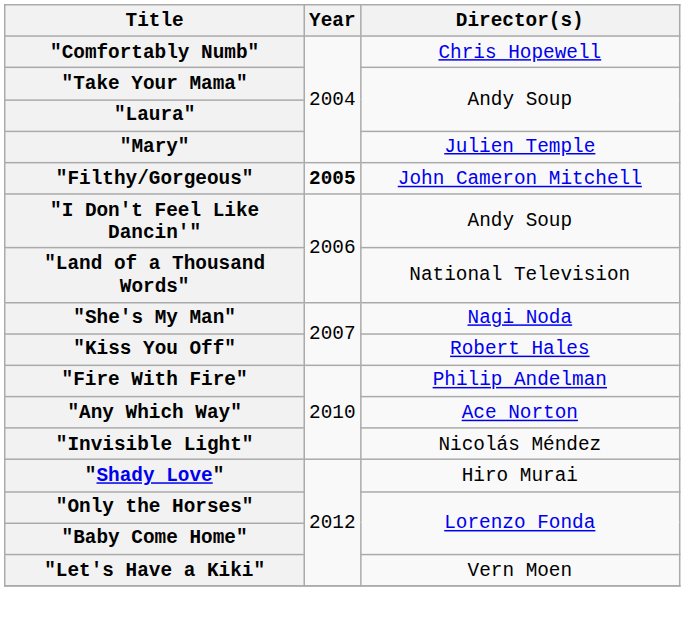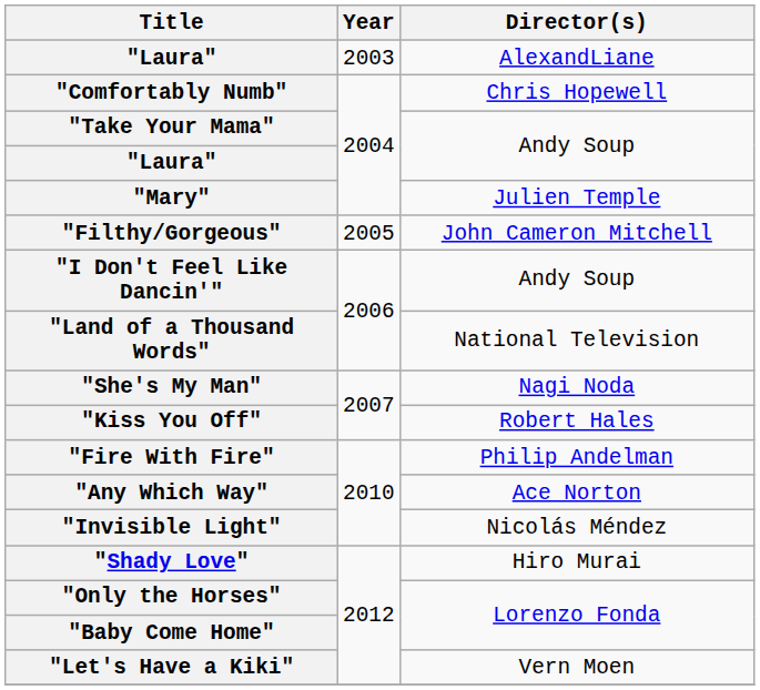 <table class="wikitable plainrowheaders" style="text-align:center;">
 <tr>
 <th scope="col" style="width:15em;">Title</th>
 <th scope="col">Year</th>
 <th scope="col" style="width:16em;">Director(s)</th>
+</tr>
+<tr>
+<th scope="row">"Laura" </th>
+<td>2003</td>
+<td><a href='#'>AlexandLiane</a></td>
 </tr>
 <tr>
 <th scope="row">"Comfortably Numb"</th>
 <td rowspan="4">2004</td>
 <td><a href='#'>Chris Hopewell</a></td>
 </tr>
 <tr>
 <th scope="row">"Take Your Mama"</th>
 <td rowspan="2">Andy Soup</td>
 </tr>
 <tr>
 <th scope="row">"Laura" </th>
 </tr>
 <tr>
 <th scope="row">"Mary"</th>
 <td><a href='#'>Julien Temple</a></td>
 </tr>
 <tr>
 <th scope="row">"Filthy/Gorgeous"</th>
-<td><strong>2005</strong></td>
+<td>2005</td>
 <td><a href='#'>John Cameron Mitchell</a></td>
 </tr>
 <tr>
 <th scope="row">"I Don't Feel Like Dancin'"</th>
 <td rowspan="2">2006</td>
 <td>Andy Soup</td>
 </tr>
 <tr>
 <th scope="row">"Land of a Thousand Words"</th>
 <td>National Television</td>
 </tr>
 <tr>
 <th scope="row">"She's My Man"</th>
 <td rowspan="2">2007</td>
 <td><a href='#'>Nagi Noda</a></td>
 </tr>
 <tr>
 <th scope="row">"Kiss You Off"</th>
 <td><a href='#'>Robert Hales</a></td>
 </tr>
 <tr>
 <th scope="row">"Fire With Fire"</th>
 <td rowspan="3">2010</td>
 <td><a href='#'>Philip Andelman</a></td>
 </tr>
 <tr>
 <th scope="row">"Any Which Way"</th>
 <td><a href='#'>Ace Norton</a></td>
 </tr>
 <tr>
 <th scope="row">"Invisible Light"</th>
 <td>Nicolás Méndez</td>
 </tr>
 <tr>
 <th scope="row">"<a href='#'>Shady Love</a>"</th>
 <td rowspan="4">2012</td>
 <td>Hiro Murai</td>
 </tr>
 <tr>
 <th scope="row">"Only the Horses"</th>
 <td rowspan="2"><a href='#'>Lorenzo Fonda</a></td>
 </tr>
 <tr>
 <th scope="row">"Baby Come Home"</th>
 </tr>
 <tr>
 <th scope="row">"Let's Have a Kiki"</th>
 <td>Vern Moen</td>
 </tr>
 <tr>
 </tr>
 </table>
